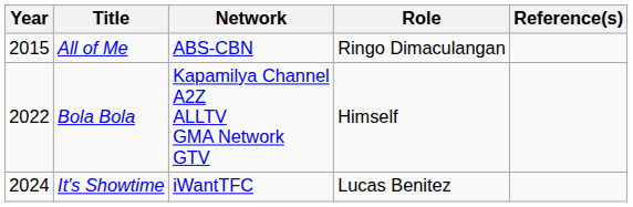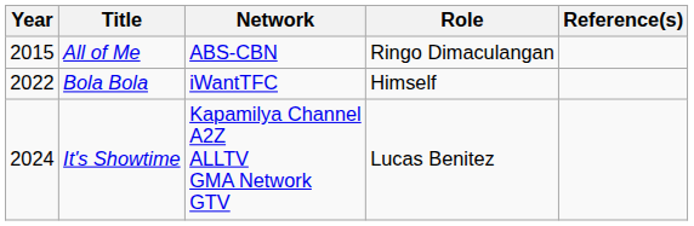 <table class="wikitable">
 <tr>
 <th>Year</th>
 <th>Title</th>
 <th>Network</th>
 <th>Role</th>
 <th>Reference(s)</th>
 </tr>
 <tr>
 <td>2015</td>
 <td><em><a href='#'>All of Me</a></em></td>
 <td><a href='#'>ABS-CBN</a></td>
 <td>Ringo Dimaculangan</td>
 <td></td>
 </tr>
 <tr>
 <td>2022</td>
 <td><em><a href='#'>Bola Bola</a></em></td>
-<td><a href='#'>Kapamilya Channel</a> <br> <a href='#'>A2Z</a> <br> <a href='#'>ALLTV</a> <br> <a href='#'>GMA Network</a> <br> <a href='#'>GTV</a></td>
+<td><a href='#'>iWantTFC</a></td>
 <td>Himself</td>
 <td></td>
 </tr>
 <tr>
 <td>2024</td>
 <td><em><a href='#'>It's Showtime</a></em></td>
-<td><a href='#'>iWantTFC</a></td>
+<td><a href='#'>Kapamilya Channel</a> <br> <a href='#'>A2Z</a> <br> <a href='#'>ALLTV</a> <br> <a href='#'>GMA Network</a> <br> <a href='#'>GTV</a></td>
 <td>Lucas Benitez</td>
 <td></td>
 </tr>
 </table>
